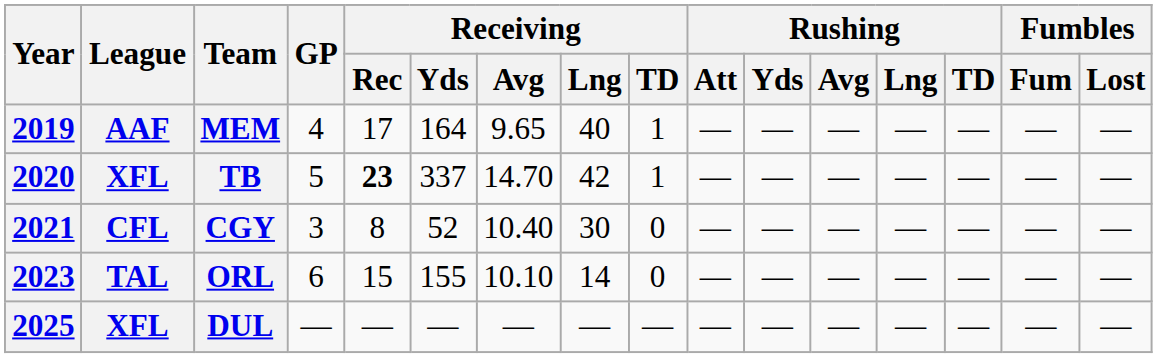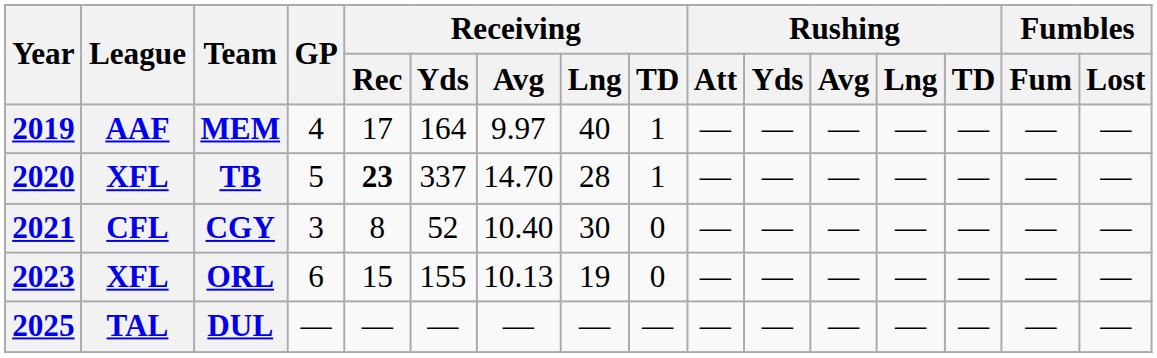 <table class="wikitable" style="text-align:center;">
 <tr>
 <th rowspan="2">Year</th>
 <th rowspan="2">League</th>
 <th rowspan="2">Team</th>
 <th rowspan="2">GP</th>
 <th colspan="5">Receiving</th>
 <th colspan="5">Rushing</th>
 <th colspan="2">Fumbles</th>
 </tr>
 <tr>
 <th>Rec</th>
 <th>Yds</th>
 <th>Avg</th>
 <th>Lng</th>
 <th>TD</th>
 <th>Att</th>
 <th>Yds</th>
 <th>Avg</th>
 <th>Lng</th>
 <th>TD</th>
 <th>Fum</th>
 <th>Lost</th>
 </tr>
 <tr>
 <th><a href='#'>2019</a></th>
 <th><a href='#'>AAF</a></th>
 <th><a href='#'>MEM</a></th>
 <td>4</td>
 <td>17</td>
 <td>164</td>
-<td>9.65</td>
+<td>9.97</td>
 <td>40</td>
 <td>1</td>
 <td>—</td>
 <td>—</td>
 <td>—</td>
 <td>—</td>
 <td>—</td>
 <td>—</td>
 <td>—</td>
 </tr>
 <tr>
 <th><a href='#'>2020</a></th>
 <th><a href='#'>XFL</a></th>
 <th><a href='#'>TB</a></th>
 <td>5</td>
 <td><strong>23</strong></td>
 <td>337</td>
 <td>14.70</td>
-<td>42</td>
+<td>28</td>
 <td>1</td>
 <td>—</td>
 <td>—</td>
 <td>—</td>
 <td>—</td>
 <td>—</td>
 <td>—</td>
 <td>—</td>
 </tr>
 <tr>
 <th><a href='#'>2021</a></th>
 <th><a href='#'>CFL</a></th>
 <th><a href='#'>CGY</a></th>
 <td>3</td>
 <td>8</td>
 <td>52</td>
 <td>10.40</td>
 <td>30</td>
 <td>0</td>
 <td>—</td>
 <td>—</td>
 <td>—</td>
 <td>—</td>
 <td>—</td>
 <td>—</td>
 <td>—</td>
 </tr>
 <tr>
 <th><a href='#'>2023</a></th>
-<th><a href='#'>TAL</a></th>
+<th><a href='#'>XFL</a></th>
 <th><a href='#'>ORL</a></th>
 <td>6</td>
 <td>15</td>
 <td>155</td>
-<td>10.10</td>
-<td>14</td>
+<td>10.13</td>
+<td>19</td>
 <td>0</td>
 <td>—</td>
 <td>—</td>
 <td>—</td>
 <td>—</td>
 <td>—</td>
 <td>—</td>
 <td>—</td>
 </tr>
 <tr>
 <th><a href='#'>2025</a></th>
-<th><a href='#'>XFL</a></th>
+<th><a href='#'>TAL</a></th>
 <th><a href='#'>DUL</a></th>
 <td>—</td>
 <td>—</td>
 <td>—</td>
 <td>—</td>
 <td>—</td>
 <td>—</td>
 <td>—</td>
 <td>—</td>
 <td>—</td>
 <td>—</td>
 <td>—</td>
 <td>—</td>
 <td>—</td>
 </tr>
 </table>
